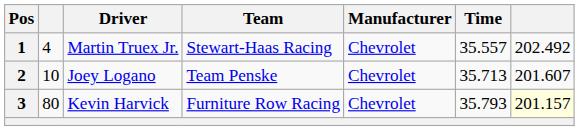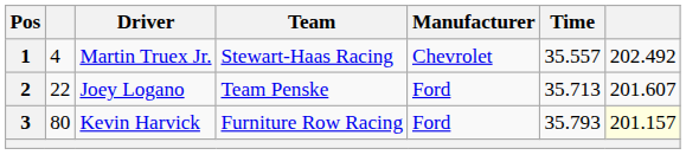 <table class="wikitable" style="font-size:95%">
 <tr>
 <th>Pos</th>
 <th></th>
 <th>Driver</th>
 <th>Team</th>
 <th>Manufacturer</th>
 <th>Time</th>
 <th></th>
 </tr>
 <tr>
 <th>1</th>
 <td>4</td>
 <td><a href='#'>Martin Truex Jr.</a></td>
 <td><a href='#'>Stewart-Haas Racing</a></td>
 <td><a href='#'>Chevrolet</a></td>
 <td>35.557</td>
 <td>202.492</td>
 </tr>
 <tr>
 <th>2</th>
-<td>10</td>
+<td>22</td>
 <td><a href='#'>Joey Logano</a></td>
 <td><a href='#'>Team Penske</a></td>
-<td><a href='#'>Chevrolet</a></td>
+<td><a href='#'>Ford</a></td>
 <td>35.713</td>
 <td>201.607</td>
 </tr>
 <tr>
 <th>3</th>
 <td>80</td>
 <td><a href='#'>Kevin Harvick</a></td>
 <td><a href='#'>Furniture Row Racing</a></td>
-<td><a href='#'>Chevrolet</a></td>
+<td><a href='#'>Ford</a></td>
 <td>35.793</td>
 <td style="background: lightyellow;">201.157</td>
 </tr>
 <tr>
 <th colspan="7"></th>
 </tr>
 </table>
